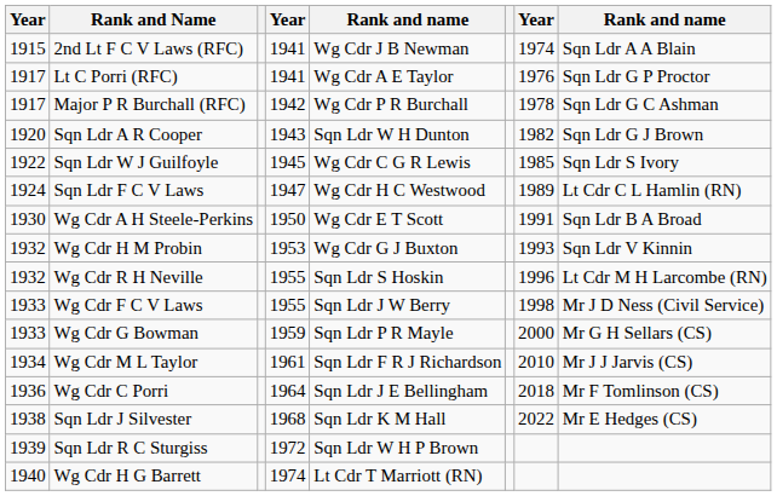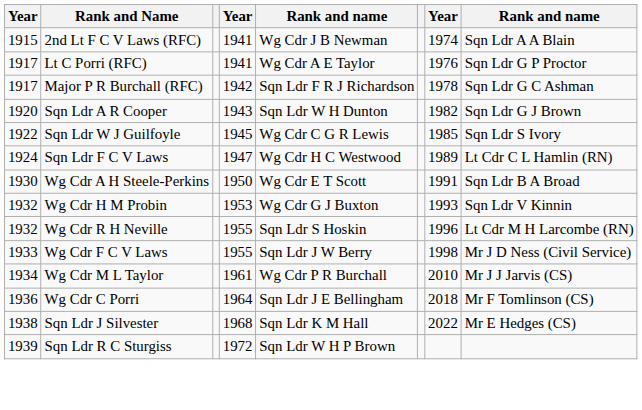 <table class="wikitable">
 <tr>
 <th>Year</th>
 <th>Rank and Name</th>
 <th></th>
 <th>Year</th>
 <th>Rank and name</th>
 <th></th>
 <th>Year</th>
 <th>Rank and name</th>
 </tr>
 <tr>
 <td>1915</td>
 <td>2nd Lt F C V Laws (RFC)</td>
 <td></td>
 <td>1941</td>
 <td>Wg Cdr J B Newman</td>
 <td></td>
 <td>1974</td>
 <td>Sqn Ldr A A Blain</td>
 </tr>
 <tr>
 <td>1917</td>
 <td>Lt C Porri (RFC)</td>
 <td></td>
 <td>1941</td>
 <td>Wg Cdr A E Taylor</td>
 <td></td>
 <td>1976</td>
 <td>Sqn Ldr G P Proctor</td>
 </tr>
 <tr>
 <td>1917</td>
 <td>Major P R Burchall (RFC)</td>
 <td></td>
 <td>1942</td>
-<td>Wg Cdr P R Burchall</td>
+<td>Sqn Ldr F R J Richardson</td>
 <td></td>
 <td>1978</td>
 <td>Sqn Ldr G C Ashman</td>
 </tr>
 <tr>
 <td>1920</td>
 <td>Sqn Ldr A R Cooper</td>
 <td></td>
 <td>1943</td>
 <td>Sqn Ldr W H Dunton</td>
 <td></td>
 <td>1982</td>
 <td>Sqn Ldr G J Brown</td>
 </tr>
 <tr>
 <td>1922</td>
 <td>Sqn Ldr W J Guilfoyle</td>
 <td></td>
 <td>1945</td>
 <td>Wg Cdr C G R Lewis</td>
 <td></td>
 <td>1985</td>
 <td>Sqn Ldr S Ivory</td>
 </tr>
 <tr>
 <td>1924</td>
 <td>Sqn Ldr F C V Laws</td>
 <td></td>
 <td>1947</td>
 <td>Wg Cdr H C Westwood</td>
 <td></td>
 <td>1989</td>
 <td>Lt Cdr C L Hamlin (RN)</td>
 </tr>
 <tr>
 <td>1930</td>
 <td>Wg Cdr A H Steele-Perkins</td>
 <td></td>
 <td>1950</td>
 <td>Wg Cdr E T Scott</td>
 <td></td>
 <td>1991</td>
 <td>Sqn Ldr B A Broad</td>
 </tr>
 <tr>
 <td>1932</td>
 <td>Wg Cdr H M Probin</td>
 <td></td>
 <td>1953</td>
 <td>Wg Cdr G J Buxton</td>
 <td></td>
 <td>1993</td>
 <td>Sqn Ldr V Kinnin</td>
 </tr>
 <tr>
 <td>1932</td>
 <td>Wg Cdr R H Neville</td>
 <td></td>
 <td>1955</td>
 <td>Sqn Ldr S Hoskin</td>
 <td></td>
 <td>1996</td>
 <td>Lt Cdr M H Larcombe (RN)</td>
 </tr>
 <tr>
 <td>1933</td>
 <td>Wg Cdr F C V Laws</td>
 <td></td>
 <td>1955</td>
 <td>Sqn Ldr J W Berry</td>
 <td></td>
 <td>1998</td>
 <td>Mr J D Ness (Civil Service)</td>
 </tr>
 <tr>
-<td>1933</td>
-<td>Wg Cdr G Bowman</td>
-<td></td>
-<td>1959</td>
-<td>Sqn Ldr P R Mayle</td>
-<td></td>
-<td>2000</td>
-<td>Mr G H Sellars (CS)</td>
-</tr>
-<tr>
 <td>1934</td>
 <td>Wg Cdr M L Taylor</td>
 <td></td>
 <td>1961</td>
-<td>Sqn Ldr F R J Richardson</td>
+<td>Wg Cdr P R Burchall</td>
 <td></td>
 <td>2010</td>
 <td>Mr J J Jarvis (CS)</td>
 </tr>
 <tr>
 <td>1936</td>
 <td>Wg Cdr C Porri</td>
 <td></td>
 <td>1964</td>
 <td>Sqn Ldr J E Bellingham</td>
 <td></td>
 <td>2018</td>
 <td>Mr F Tomlinson (CS)</td>
 </tr>
 <tr>
 <td>1938</td>
 <td>Sqn Ldr J Silvester</td>
 <td></td>
 <td>1968</td>
 <td>Sqn Ldr K M Hall</td>
 <td></td>
 <td>2022</td>
 <td>Mr E Hedges (CS)</td>
 </tr>
 <tr>
 <td>1939</td>
 <td>Sqn Ldr R C Sturgiss</td>
 <td></td>
 <td>1972</td>
 <td>Sqn Ldr W H P Brown</td>
 <td></td>
 <td></td>
 <td></td>
 </tr>
-<tr>
-<td>1940</td>
-<td>Wg Cdr H G Barrett</td>
-<td></td>
-<td>1974</td>
-<td>Lt Cdr T Marriott (RN)</td>
-<td></td>
-<td></td>
-<td></td>
-</tr>
 </table>
